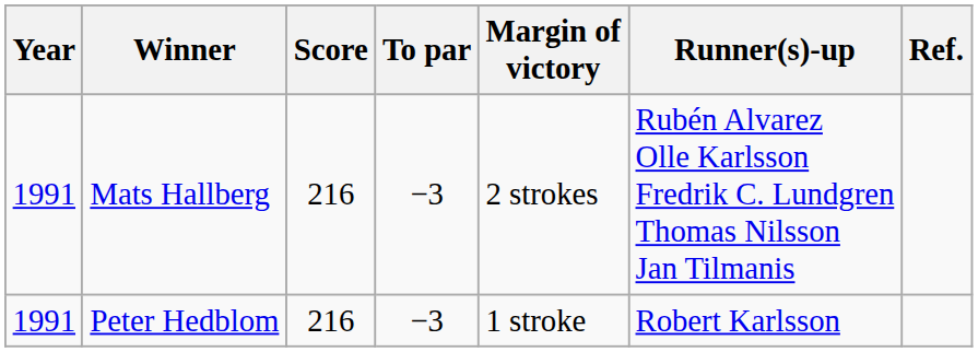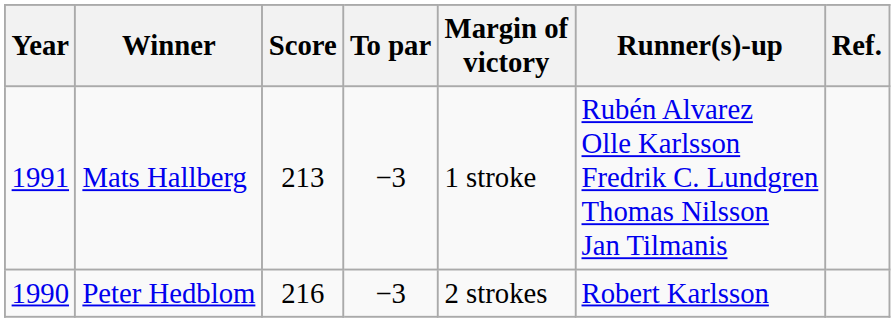 <table class="wikitable" style="font-size:95%">
 <tr>
 <th>Year</th>
 <th>Winner</th>
 <th>Score</th>
 <th>To par</th>
 <th>Margin of<br>victory</th>
 <th>Runner(s)-up</th>
 <th>Ref.</th>
 </tr>
 <tr>
 <td><a href='#'>1991</a></td>
 <td> <a href='#'>Mats Hallberg</a></td>
-<td align=center>216</td>
+<td align=center>213</td>
 <td align=center>−3</td>
-<td>2 strokes</td>
+<td>1 stroke</td>
 <td> <a href='#'>Rubén Alvarez</a><br> <a href='#'>Olle Karlsson</a><br> <a href='#'>Fredrik C. Lundgren</a><br> <a href='#'>Thomas Nilsson</a><br> <a href='#'>Jan Tilmanis</a></td>
 <td></td>
 </tr>
 <tr>
-<td><a href='#'>1991</a></td>
+<td><a href='#'>1990</a></td>
 <td> <a href='#'>Peter Hedblom</a></td>
 <td align=center>216</td>
 <td align=center>−3</td>
-<td>1 stroke</td>
+<td>2 strokes</td>
 <td> <a href='#'>Robert Karlsson</a></td>
 <td></td>
 </tr>
 </table>
